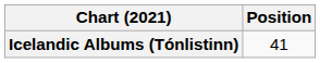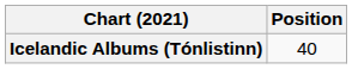 <table class="wikitable plainrowheaders" style="text-align:center;">
 <tr>
 <th>Chart (2021)</th>
 <th>Position</th>
 </tr>
 <tr>
 <th scope="row">Icelandic Albums (Tónlistinn)</th>
-<td>41</td>
+<td>40</td>
 </tr>
 </table>
